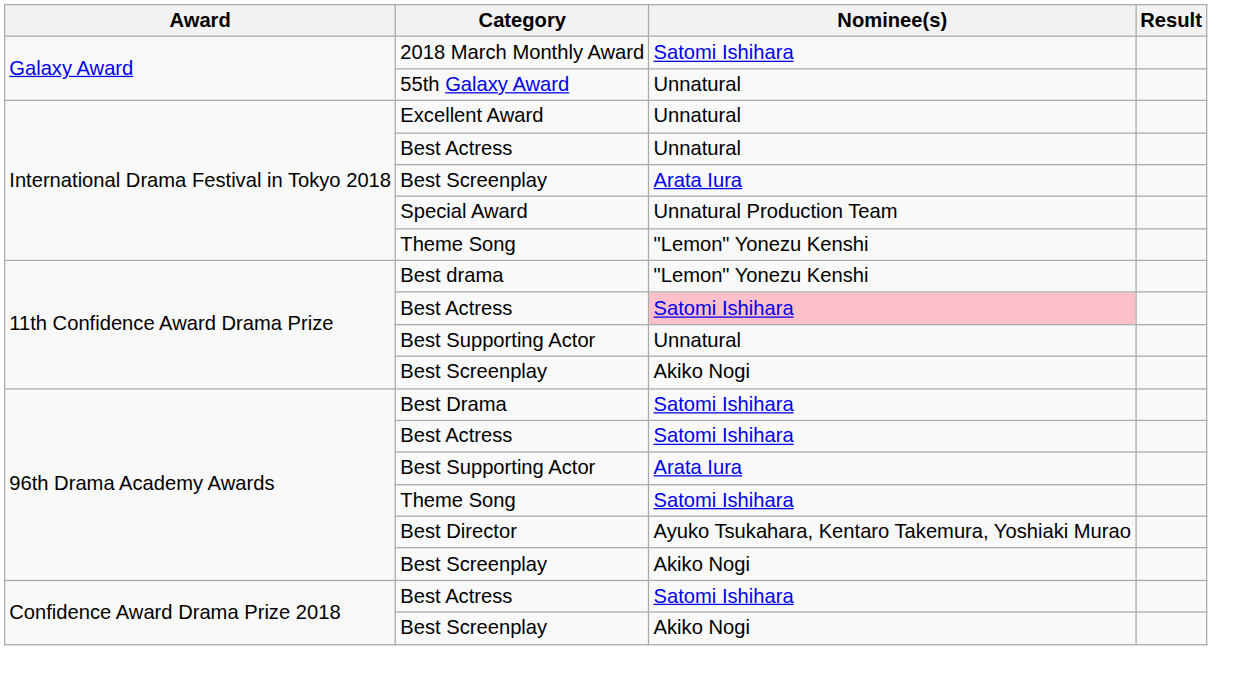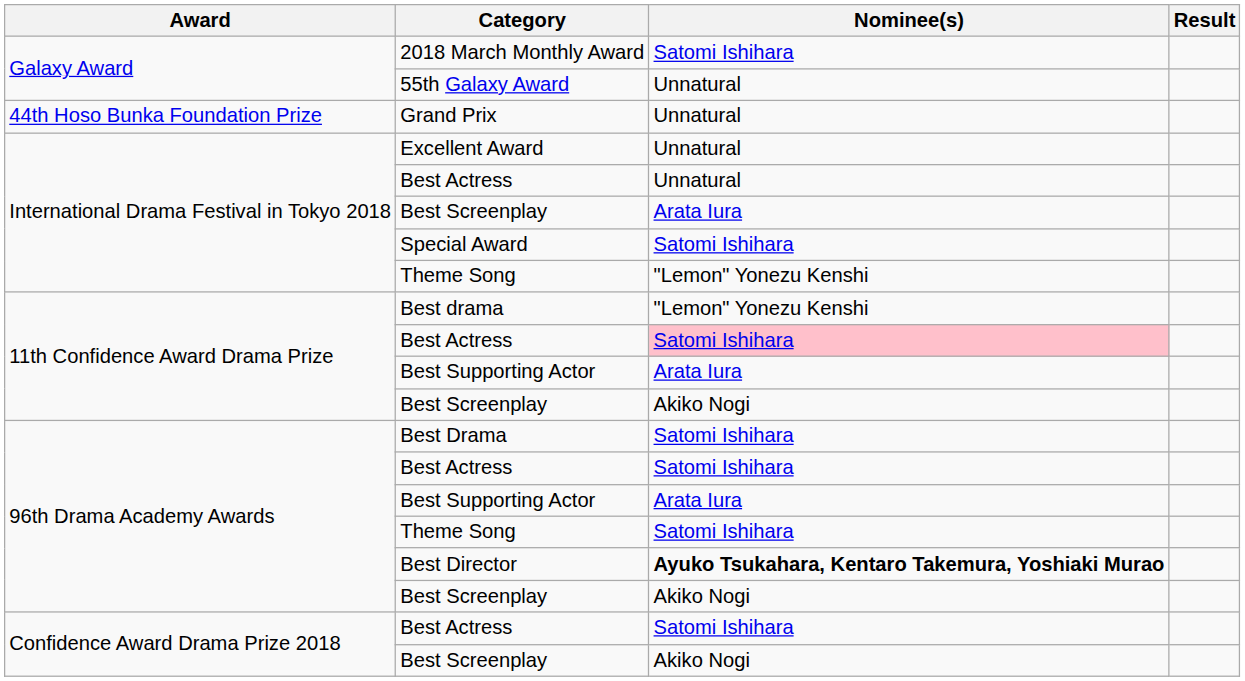 <table class="wikitable">
 <tr>
 <th>Award</th>
 <th>Category</th>
 <th>Nominee(s)</th>
 <th>Result</th>
 </tr>
 <tr>
 <td rowspan="2"><a href='#'>Galaxy Award</a></td>
 <td>2018 March Monthly Award</td>
 <td><a href='#'>Satomi Ishihara</a></td>
 <td></td>
 </tr>
 <tr>
 <td>55th <a href='#'>Galaxy Award</a></td>
 <td>Unnatural</td>
+<td></td>
+</tr>
+<tr>
+<td><a href='#'>44th Hoso Bunka Foundation Prize</a></td>
+<td>Grand Prix</td>
+<td Unnatural>Unnatural</td>
 <td></td>
 </tr>
 <tr>
 <td rowspan="5">International Drama Festival in Tokyo 2018</td>
 <td>Excellent Award</td>
 <td Unnatural>Unnatural</td>
 <td></td>
 </tr>
 <tr>
 <td>Best Actress</td>
 <td Unnatural>Unnatural</td>
 <td></td>
 </tr>
 <tr>
 <td>Best Screenplay</td>
 <td><a href='#'>Arata Iura</a></td>
 <td></td>
 </tr>
 <tr>
 <td>Special Award</td>
-<td Production Team>Unnatural Production Team</td>
+<td><a href='#'>Satomi Ishihara</a></td>
 <td></td>
 </tr>
 <tr>
 <td>Theme Song</td>
 <td "Lemon" Kenshi Yonezu>"Lemon" Yonezu Kenshi</td>
 <td></td>
 </tr>
 <tr>
 <td rowspan="4">11th Confidence Award Drama Prize</td>
 <td>Best drama</td>
 <td "Lemon" Kenshi Yonezu>"Lemon" Yonezu Kenshi</td>
 <td></td>
 </tr>
 <tr>
 <td>Best Actress</td>
 <td style="background: pink;"><a href='#'>Satomi Ishihara</a></td>
 <td></td>
 </tr>
 <tr>
 <td>Best Supporting Actor</td>
-<td Unnatural>Unnatural</td>
+<td><a href='#'>Arata Iura</a></td>
 <td></td>
 </tr>
 <tr>
 <td>Best Screenplay</td>
 <td Akiko Nogi>Akiko Nogi</td>
 <td></td>
 </tr>
 <tr>
 <td rowspan="6">96th Drama Academy Awards</td>
 <td>Best Drama</td>
 <td><a href='#'>Satomi Ishihara</a></td>
 <td></td>
 </tr>
 <tr>
 <td>Best Actress</td>
 <td><a href='#'>Satomi Ishihara</a></td>
 <td></td>
 </tr>
 <tr>
 <td>Best Supporting Actor</td>
 <td><a href='#'>Arata Iura</a></td>
 <td></td>
 </tr>
 <tr>
 <td>Theme Song</td>
 <td><a href='#'>Satomi Ishihara</a></td>
 <td></td>
 </tr>
 <tr>
 <td>Best Director</td>
-<td Ayuko Tsukahara, Kentaro Takemura, Yoshiaki Murao>Ayuko Tsukahara, Kentaro Takemura, Yoshiaki Murao</td>
+<td Ayuko Tsukahara, Kentaro Takemura, Yoshiaki Murao><strong>Ayuko Tsukahara, Kentaro Takemura, Yoshiaki Murao</strong></td>
 <td></td>
 </tr>
 <tr>
 <td>Best Screenplay</td>
 <td Akiko Nogi>Akiko Nogi</td>
 <td></td>
 </tr>
 <tr>
 <td rowspan="2">Confidence Award Drama Prize 2018</td>
 <td>Best Actress</td>
 <td><a href='#'>Satomi Ishihara</a></td>
 <td></td>
 </tr>
 <tr>
 <td>Best Screenplay</td>
 <td Akiko Nogi>Akiko Nogi</td>
 <td></td>
 </tr>
 </table>
